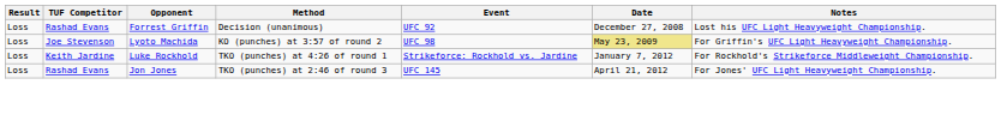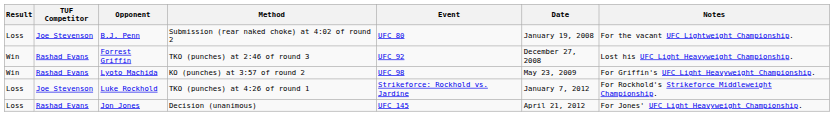 <table class="wikitable sortable" style="font-size:85%; text-align:left; width:99%;">
 <tr>
 <th>Result</th>
 <th>TUF Competitor</th>
 <th>Opponent</th>
 <th>Method</th>
 <th>Event</th>
 <th>Date</th>
 <th>Notes</th>
 </tr>
 <tr>
 <td>Loss</td>
+<td><a href='#'>Joe Stevenson</a></td>
+<td><a href='#'>B.J. Penn</a></td>
+<td>Submission (rear naked choke) at 4:02 of round 2</td>
+<td><a href='#'>UFC 80</a></td>
+<td>January 19, 2008</td>
+<td>For the vacant <a href='#'>UFC Lightweight Championship</a>.</td>
+</tr>
+<tr>
+<td>Win</td>
 <td><a href='#'>Rashad Evans</a></td>
 <td><a href='#'>Forrest Griffin</a></td>
-<td>Decision (unanimous)</td>
+<td>TKO (punches) at 2:46 of round 3</td>
 <td><a href='#'>UFC 92</a></td>
 <td>December 27, 2008</td>
 <td>Lost his <a href='#'>UFC Light Heavyweight Championship</a>.</td>
 </tr>
 <tr>
-<td>Loss</td>
-<td><a href='#'>Joe Stevenson</a></td>
+<td>Win</td>
+<td><a href='#'>Rashad Evans</a></td>
 <td><a href='#'>Lyoto Machida</a></td>
 <td>KO (punches) at 3:57 of round 2</td>
 <td><a href='#'>UFC 98</a></td>
-<td style="background: khaki;">May 23, 2009</td>
+<td>May 23, 2009</td>
 <td>For Griffin's <a href='#'>UFC Light Heavyweight Championship</a>.</td>
 </tr>
 <tr>
 <td>Loss</td>
-<td><a href='#'>Keith Jardine</a></td>
+<td><a href='#'>Joe Stevenson</a></td>
 <td><a href='#'>Luke Rockhold</a></td>
 <td>TKO (punches) at 4:26 of round 1</td>
 <td><a href='#'>Strikeforce: Rockhold vs. Jardine</a></td>
 <td>January 7, 2012</td>
 <td>For Rockhold's <a href='#'>Strikeforce Middleweight Championship</a>.</td>
 </tr>
 <tr>
 <td>Loss</td>
 <td><a href='#'>Rashad Evans</a></td>
 <td><a href='#'>Jon Jones</a></td>
-<td>TKO (punches) at 2:46 of round 3</td>
+<td>Decision (unanimous)</td>
 <td><a href='#'>UFC 145</a></td>
 <td>April 21, 2012</td>
 <td>For Jones' <a href='#'>UFC Light Heavyweight Championship</a>.</td>
 </tr>
 </table>
